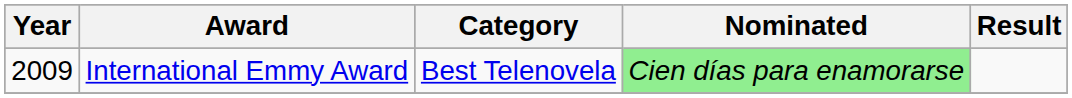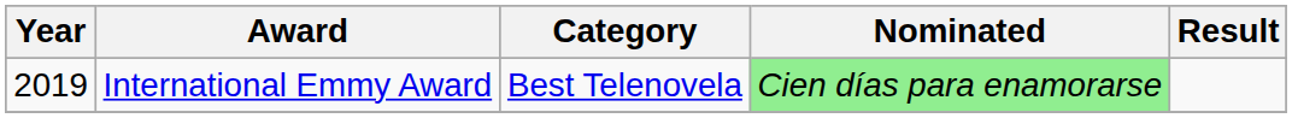 <table class="wikitable plainrowheaders">
 <tr>
 <th scope="col">Year</th>
 <th scope="col">Award</th>
 <th scope="col">Category</th>
 <th scope="col">Nominated</th>
 <th scope="col">Result</th>
 </tr>
 <tr>
-<td>2009</td>
+<td>2019</td>
 <td><a href='#'>International Emmy Award</a></td>
 <td><a href='#'>Best Telenovela</a></td>
 <td style="background: lightgreen;"><em>Cien días para enamorarse</em></td>
 <td></td>
 </tr>
 <tr>
 </tr>
 </table>
